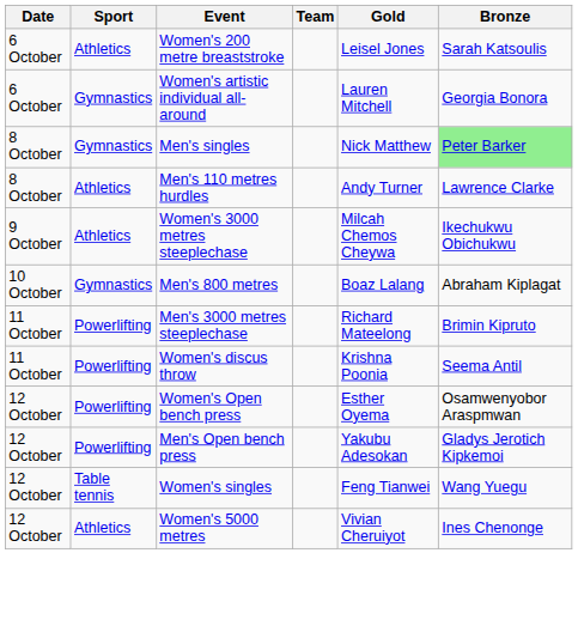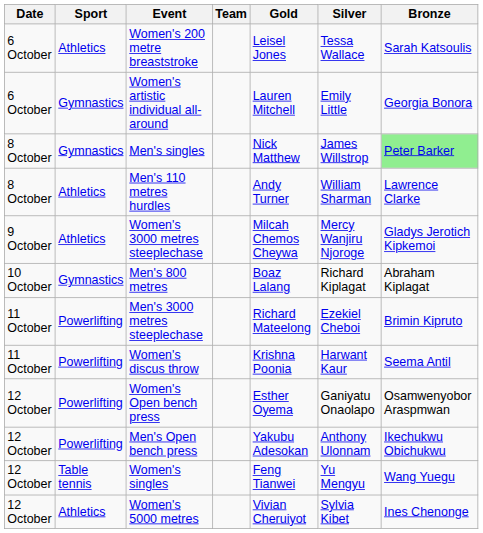 <table class="wikitable sortable">
 <tr>
 <th>Date</th>
 <th>Sport</th>
 <th>Event</th>
 <th>Team</th>
 <th>Gold</th>
+<th>Silver</th>
 <th>Bronze</th>
 </tr>
 <tr>
 <td>6 October</td>
 <td><a href='#'>Athletics</a></td>
 <td><a href='#'>Women's 200 metre breaststroke</a></td>
 <td></td>
 <td><a href='#'>Leisel Jones</a></td>
+<td><a href='#'>Tessa Wallace</a></td>
 <td><a href='#'>Sarah Katsoulis</a></td>
 </tr>
 <tr>
 <td>6 October</td>
 <td><a href='#'>Gymnastics</a></td>
 <td><a href='#'>Women's artistic individual all-around</a></td>
 <td></td>
 <td><a href='#'>Lauren Mitchell</a></td>
+<td><a href='#'>Emily Little</a></td>
 <td><a href='#'>Georgia Bonora</a></td>
 </tr>
 <tr>
 <td>8 October</td>
 <td><a href='#'>Gymnastics</a></td>
 <td><a href='#'>Men's singles</a></td>
 <td></td>
 <td><a href='#'>Nick Matthew</a></td>
+<td><a href='#'>James Willstrop</a></td>
 <td style="background: lightgreen;"><a href='#'>Peter Barker</a></td>
 </tr>
 <tr>
 <td>8 October</td>
 <td><a href='#'>Athletics</a></td>
 <td><a href='#'>Men's 110 metres hurdles</a></td>
 <td></td>
 <td><a href='#'>Andy Turner</a></td>
+<td><a href='#'>William Sharman</a></td>
 <td><a href='#'>Lawrence Clarke</a></td>
 </tr>
 <tr>
 <td>9 October</td>
 <td><a href='#'>Athletics</a></td>
 <td><a href='#'>Women's 3000 metres steeplechase</a></td>
 <td></td>
 <td><a href='#'>Milcah Chemos Cheywa</a></td>
-<td><a href='#'>Ikechukwu Obichukwu</a></td>
+<td><a href='#'>Mercy Wanjiru Njoroge</a></td>
+<td><a href='#'>Gladys Jerotich Kipkemoi</a></td>
 </tr>
 <tr>
 <td>10 October</td>
 <td><a href='#'>Gymnastics</a></td>
 <td><a href='#'>Men's 800 metres</a></td>
 <td></td>
 <td><a href='#'>Boaz Lalang</a></td>
+<td>Richard Kiplagat</td>
 <td>Abraham Kiplagat</td>
 </tr>
 <tr>
 <td>11 October</td>
 <td><a href='#'>Powerlifting</a></td>
 <td><a href='#'>Men's 3000 metres steeplechase</a></td>
 <td></td>
 <td><a href='#'>Richard Mateelong</a></td>
+<td><a href='#'>Ezekiel Cheboi</a></td>
 <td><a href='#'>Brimin Kipruto</a></td>
 </tr>
 <tr>
 <td>11 October</td>
 <td><a href='#'>Powerlifting</a></td>
 <td><a href='#'>Women's discus throw</a></td>
 <td></td>
 <td><a href='#'>Krishna Poonia</a></td>
+<td><a href='#'>Harwant Kaur</a></td>
 <td><a href='#'>Seema Antil</a></td>
 </tr>
 <tr>
 <td>12 October</td>
 <td><a href='#'>Powerlifting</a></td>
 <td><a href='#'>Women's Open bench press</a></td>
 <td></td>
 <td><a href='#'>Esther Oyema</a></td>
+<td>Ganiyatu Onaolapo</td>
 <td>Osamwenyobor Araspmwan</td>
 </tr>
 <tr>
 <td>12 October</td>
 <td><a href='#'>Powerlifting</a></td>
 <td><a href='#'>Men's Open bench press</a></td>
 <td></td>
 <td><a href='#'>Yakubu Adesokan</a></td>
-<td><a href='#'>Gladys Jerotich Kipkemoi</a></td>
+<td><a href='#'>Anthony Ulonnam</a></td>
+<td><a href='#'>Ikechukwu Obichukwu</a></td>
 </tr>
 <tr>
 <td>12 October</td>
 <td><a href='#'>Table tennis</a></td>
 <td><a href='#'>Women's singles</a></td>
 <td></td>
 <td><a href='#'>Feng Tianwei</a></td>
+<td><a href='#'>Yu Mengyu</a></td>
 <td><a href='#'>Wang Yuegu</a></td>
 </tr>
 <tr>
 <td>12 October</td>
 <td><a href='#'>Athletics</a></td>
 <td><a href='#'>Women's 5000 metres</a></td>
 <td></td>
 <td><a href='#'>Vivian Cheruiyot</a></td>
+<td><a href='#'>Sylvia Kibet</a></td>
 <td><a href='#'>Ines Chenonge</a></td>
 </tr>
 </table>
